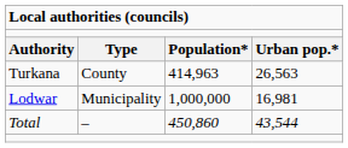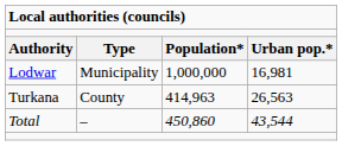 <table class="wikitable">
 <tr>
 <td colspan="4"><strong>Local authorities (councils)</strong></td>
 </tr>
 <tr>
 <td colspan="4"></td>
 </tr>
 <tr>
 <th>Authority</th>
 <th>Type</th>
 <th>Population*</th>
 <th>Urban pop.*</th>
 </tr>
 <tr>
+<td><a href='#'>Lodwar</a></td>
+<td>Municipality</td>
+<td>1,000,000</td>
+<td>16,981</td>
+</tr>
+<tr>
 <td>Turkana</td>
 <td>County</td>
 <td>414,963</td>
 <td>26,563</td>
-</tr>
-<tr>
-<td><a href='#'>Lodwar</a></td>
-<td>Municipality</td>
-<td>1,000,000</td>
-<td>16,981</td>
 </tr>
 <tr>
 <td><em>Total</em></td>
 <td>–</td>
 <td><em>450,860</em></td>
 <td><em>43,544</em></td>
 </tr>
 <tr>
 <td colspan="4"></td>
 </tr>
 </table>
